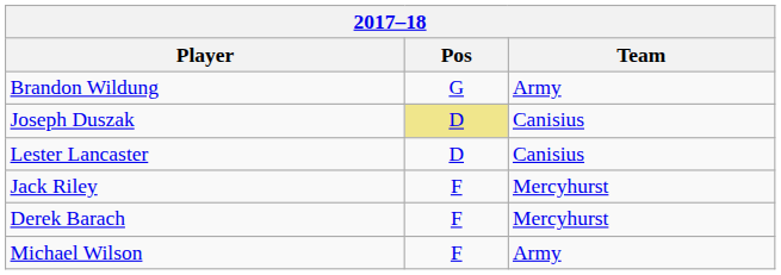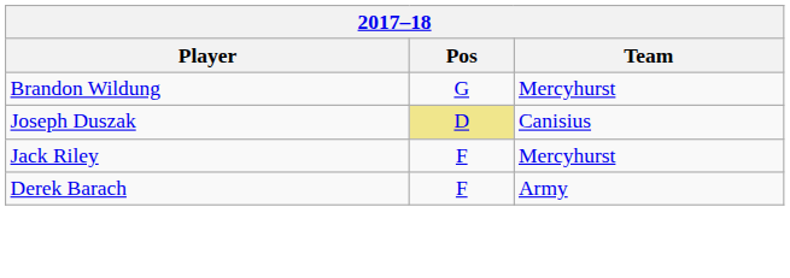 <table class="wikitable" width=95%>
 <tr>
 <th colspan=3><a href='#'>2017–18</a></th>
 </tr>
 <tr>
 <th>Player</th>
 <th>Pos</th>
 <th>Team</th>
 </tr>
 <tr>
 <td><a href='#'>Brandon Wildung</a></td>
 <td style="text-align:center;"><a href='#'>G</a></td>
-<td><a href='#'>Army</a></td>
+<td><a href='#'>Mercyhurst</a></td>
 </tr>
 <tr>
 <td><a href='#'>Joseph Duszak</a></td>
 <td style="background: khaki; text-align:center;"><a href='#'>D</a></td>
-<td><a href='#'>Canisius</a></td>
-</tr>
-<tr>
-<td><a href='#'>Lester Lancaster</a></td>
-<td style="text-align:center;"><a href='#'>D</a></td>
 <td><a href='#'>Canisius</a></td>
 </tr>
 <tr>
 <td><a href='#'>Jack Riley</a></td>
 <td style="text-align:center;"><a href='#'>F</a></td>
 <td><a href='#'>Mercyhurst</a></td>
 </tr>
 <tr>
 <td><a href='#'>Derek Barach</a></td>
 <td style="text-align:center;"><a href='#'>F</a></td>
-<td><a href='#'>Mercyhurst</a></td>
-</tr>
-<tr>
-<td><a href='#'>Michael Wilson</a></td>
-<td style="text-align:center;"><a href='#'>F</a></td>
 <td><a href='#'>Army</a></td>
 </tr>
 </table>
